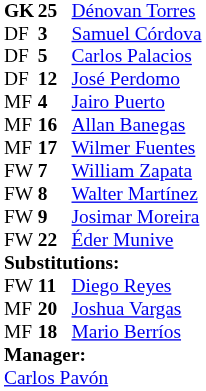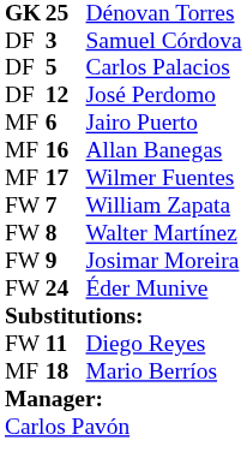 <table style = "font-size: 90%" cellspacing = "0" cellpadding = "0">
 <tr>
 <td colspan = 4></td>
 </tr>
 <tr>
 <th style="width:25px;"></th>
 <th style="width:25px;"></th>
 </tr>
 <tr>
 <td><strong>GK</strong></td>
 <td><strong>25</strong></td>
 <td> <a href='#'>Dénovan Torres</a></td>
 </tr>
 <tr>
 <td>DF</td>
 <td><strong>3</strong></td>
 <td> <a href='#'>Samuel Córdova</a></td>
 </tr>
 <tr>
 <td>DF</td>
 <td><strong>5</strong></td>
 <td> <a href='#'>Carlos Palacios</a></td>
 </tr>
 <tr>
 <td>DF</td>
 <td><strong>12</strong></td>
 <td> <a href='#'>José Perdomo</a></td>
 <td></td>
 <td></td>
 </tr>
 <tr>
 <td>MF</td>
-<td><strong>4</strong></td>
+<td><strong>6</strong></td>
 <td> <a href='#'>Jairo Puerto</a></td>
 </tr>
 <tr>
 <td>MF</td>
 <td><strong>16</strong></td>
 <td> <a href='#'>Allan Banegas</a></td>
 <td></td>
 <td></td>
 </tr>
 <tr>
 <td>MF</td>
 <td><strong>17</strong></td>
 <td> <a href='#'>Wilmer Fuentes</a></td>
 <td></td>
 <td></td>
 </tr>
 <tr>
 <td>FW</td>
 <td><strong>7</strong></td>
 <td> <a href='#'>William Zapata</a></td>
 <td></td>
 <td></td>
 </tr>
 <tr>
 <td>FW</td>
 <td><strong>8</strong></td>
 <td> <a href='#'>Walter Martínez</a></td>
 <td></td>
 <td></td>
 </tr>
 <tr>
 <td>FW</td>
 <td><strong>9</strong></td>
 <td> <a href='#'>Josimar Moreira</a></td>
 </tr>
 <tr>
 <td>FW</td>
-<td><strong>22</strong></td>
+<td><strong>24</strong></td>
 <td> <a href='#'>Éder Munive</a></td>
 <td></td>
 <td></td>
 </tr>
 <tr>
 <td colspan = 3><strong>Substitutions:</strong></td>
 </tr>
 <tr>
 <td>FW</td>
 <td><strong>11</strong></td>
 <td> <a href='#'>Diego Reyes</a></td>
-<td></td>
-<td></td>
-<td></td>
-<td></td>
-</tr>
-<tr>
-<td>MF</td>
-<td><strong>20</strong></td>
-<td> <a href='#'>Joshua Vargas</a></td>
 <td></td>
 <td></td>
 <td></td>
 <td></td>
 </tr>
 <tr>
 <td>MF</td>
 <td><strong>18</strong></td>
 <td> <a href='#'>Mario Berríos</a></td>
 <td></td>
 <td></td>
 </tr>
 <tr>
 <td colspan = 3><strong>Manager:</strong></td>
 </tr>
 <tr>
 <td colspan = 3> <a href='#'>Carlos Pavón</a></td>
 </tr>
 </table>
